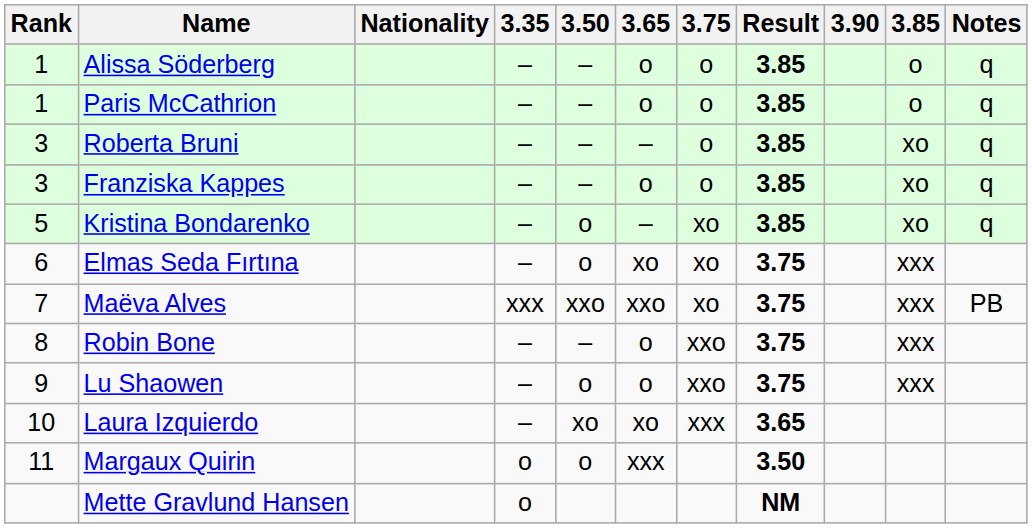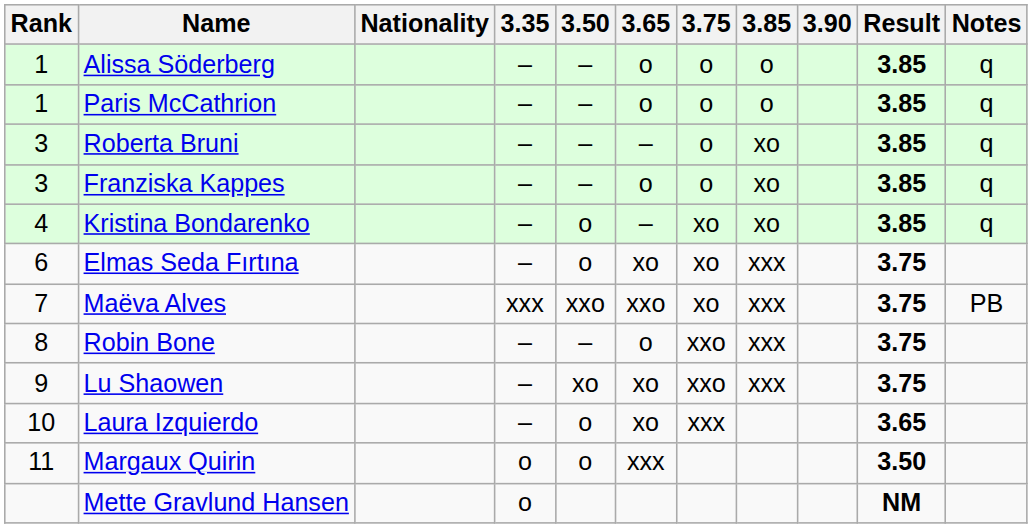 <table class="wikitable sortable" style="text-align:center">
 <tr>
 <th>Rank</th>
 <th>Name</th>
 <th>Nationality</th>
 <th>3.35</th>
 <th>3.50</th>
 <th>3.65</th>
 <th>3.75</th>
+<th>3.85</th>
+<th>3.90</th>
 <th>Result</th>
-<th>3.90</th>
-<th>3.85</th>
 <th>Notes</th>
 </tr>
 <tr bgcolor=ddffdd>
 <td>1</td>
 <td align=left><a href='#'>Alissa Söderberg</a></td>
 <td align=left></td>
 <td>–</td>
 <td>–</td>
 <td>o</td>
 <td>o</td>
+<td>o</td>
+<td></td>
 <td><strong>3.85</strong></td>
-<td></td>
-<td>o</td>
 <td>q</td>
 </tr>
 <tr bgcolor=ddffdd>
 <td>1</td>
 <td align=left><a href='#'>Paris McCathrion</a></td>
 <td align=left></td>
 <td>–</td>
 <td>–</td>
 <td>o</td>
 <td>o</td>
+<td>o</td>
+<td></td>
 <td><strong>3.85</strong></td>
-<td></td>
-<td>o</td>
 <td>q</td>
 </tr>
 <tr bgcolor=ddffdd>
 <td>3</td>
 <td align=left><a href='#'>Roberta Bruni</a></td>
 <td align=left></td>
 <td>–</td>
 <td>–</td>
 <td>–</td>
 <td>o</td>
+<td>xo</td>
+<td></td>
 <td><strong>3.85</strong></td>
-<td></td>
-<td>xo</td>
 <td>q</td>
 </tr>
 <tr bgcolor=ddffdd>
 <td>3</td>
 <td align=left><a href='#'>Franziska Kappes</a></td>
 <td align=left></td>
 <td>–</td>
 <td>–</td>
 <td>o</td>
 <td>o</td>
+<td>xo</td>
+<td></td>
 <td><strong>3.85</strong></td>
-<td></td>
-<td>xo</td>
 <td>q</td>
 </tr>
 <tr bgcolor=ddffdd>
-<td>5</td>
+<td>4</td>
 <td align=left><a href='#'>Kristina Bondarenko</a></td>
 <td align=left></td>
 <td>–</td>
 <td>o</td>
 <td>–</td>
 <td>xo</td>
+<td>xo</td>
+<td></td>
 <td><strong>3.85</strong></td>
-<td></td>
-<td>xo</td>
 <td>q</td>
 </tr>
 <tr>
 <td>6</td>
 <td align=left><a href='#'>Elmas Seda Fırtına</a></td>
 <td align=left></td>
 <td>–</td>
 <td>o</td>
 <td>xo</td>
 <td>xo</td>
+<td>xxx</td>
+<td></td>
 <td><strong>3.75</strong></td>
-<td></td>
-<td>xxx</td>
 <td></td>
 </tr>
 <tr>
 <td>7</td>
 <td align=left><a href='#'>Maëva Alves</a></td>
 <td align=left></td>
 <td>xxx</td>
 <td>xxo</td>
 <td>xxo</td>
 <td>xo</td>
+<td>xxx</td>
+<td></td>
 <td><strong>3.75</strong></td>
-<td></td>
-<td>xxx</td>
 <td>PB</td>
 </tr>
 <tr>
 <td>8</td>
 <td align=left><a href='#'>Robin Bone</a></td>
 <td align=left></td>
 <td>–</td>
 <td>–</td>
 <td>o</td>
 <td>xxo</td>
+<td>xxx</td>
+<td></td>
 <td><strong>3.75</strong></td>
-<td></td>
-<td>xxx</td>
 <td></td>
 </tr>
 <tr>
 <td>9</td>
 <td align=left><a href='#'>Lu Shaowen</a></td>
 <td align=left></td>
 <td>–</td>
-<td>o</td>
-<td>o</td>
+<td>xo</td>
+<td>xo</td>
 <td>xxo</td>
+<td>xxx</td>
+<td></td>
 <td><strong>3.75</strong></td>
-<td></td>
-<td>xxx</td>
 <td></td>
 </tr>
 <tr>
 <td>10</td>
 <td align=left><a href='#'>Laura Izquierdo</a></td>
 <td align=left></td>
 <td>–</td>
-<td>xo</td>
+<td>o</td>
 <td>xo</td>
 <td>xxx</td>
-<td><strong>3.65</strong></td>
 <td></td>
 <td></td>
+<td><strong>3.65</strong></td>
 <td></td>
 </tr>
 <tr>
 <td>11</td>
 <td align=left><a href='#'>Margaux Quirin</a></td>
 <td align=left></td>
 <td>o</td>
 <td>o</td>
 <td>xxx</td>
 <td></td>
-<td><strong>3.50</strong></td>
 <td></td>
 <td></td>
+<td><strong>3.50</strong></td>
 <td></td>
 </tr>
 <tr>
 <td></td>
 <td align=left><a href='#'>Mette Gravlund Hansen</a></td>
 <td align=left></td>
 <td>o</td>
 <td></td>
 <td></td>
 <td></td>
-<td><strong>NM</strong></td>
 <td></td>
 <td></td>
+<td><strong>NM</strong></td>
 <td></td>
 </tr>
 </table>
